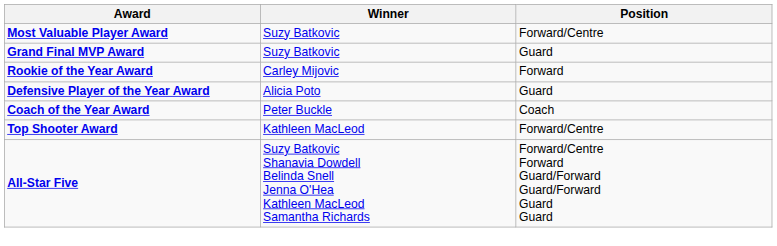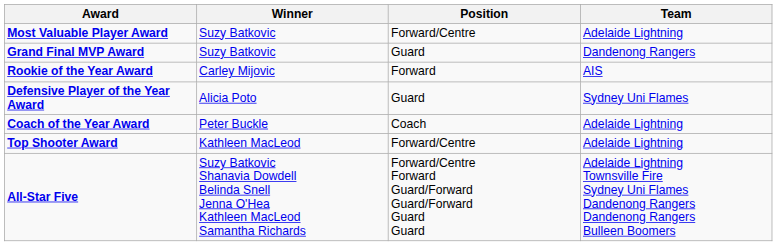 <table class="wikitable" style="width: 80%">
 <tr>
 <th width=125>Award</th>
 <th width=125>Winner</th>
 <th width=125>Position</th>
+<th width=125>Team</th>
 </tr>
 <tr>
 <td><strong><a href='#'>Most Valuable Player Award</a></strong></td>
 <td> <a href='#'>Suzy Batkovic</a></td>
 <td>Forward/Centre</td>
+<td><a href='#'>Adelaide Lightning</a></td>
 </tr>
 <tr>
 <td><strong><a href='#'>Grand Final MVP Award</a></strong></td>
 <td> <a href='#'>Suzy Batkovic</a></td>
 <td>Guard</td>
+<td><a href='#'>Dandenong Rangers</a></td>
 </tr>
 <tr>
 <td><strong><a href='#'>Rookie of the Year Award</a></strong></td>
 <td> <a href='#'>Carley Mijovic</a></td>
 <td>Forward</td>
+<td><a href='#'>AIS</a></td>
 </tr>
 <tr>
 <td><strong><a href='#'>Defensive Player of the Year Award</a></strong></td>
 <td> <a href='#'>Alicia Poto</a></td>
 <td>Guard</td>
+<td><a href='#'>Sydney Uni Flames</a></td>
 </tr>
 <tr>
 <td><strong><a href='#'>Coach of the Year Award</a></strong></td>
 <td> <a href='#'>Peter Buckle</a></td>
 <td>Coach</td>
+<td><a href='#'>Adelaide Lightning</a></td>
 </tr>
 <tr>
 <td><strong><a href='#'>Top Shooter Award</a></strong></td>
 <td> <a href='#'>Kathleen MacLeod</a></td>
 <td>Forward/Centre</td>
+<td><a href='#'>Adelaide Lightning</a></td>
 </tr>
 <tr>
 <td><strong><a href='#'>All-Star Five</a></strong></td>
 <td> <a href='#'>Suzy Batkovic</a>  <br>  <a href='#'>Shanavia Dowdell</a> <br>  <a href='#'>Belinda Snell</a> <br>  <a href='#'>Jenna O'Hea</a> <br>  <a href='#'>Kathleen MacLeod</a> <br>  <a href='#'>Samantha Richards</a></td>
 <td>Forward/Centre<br> Forward <br> Guard/Forward <br> Guard/Forward <br> Guard <br> Guard</td>
+<td><a href='#'>Adelaide Lightning</a> <br> <a href='#'>Townsville Fire</a> <br> <a href='#'>Sydney Uni Flames</a> <br> <a href='#'>Dandenong Rangers</a> <br> <a href='#'>Dandenong Rangers</a> <br> <a href='#'>Bulleen Boomers</a></td>
 </tr>
 </table>
